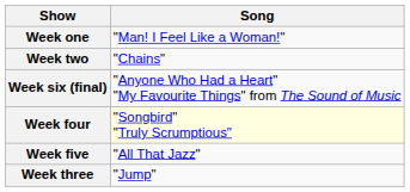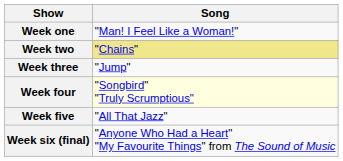 <table class="wikitable">
 <tr>
 <th>Show</th>
 <th>Song</th>
 </tr>
 <tr>
 <th>Week one</th>
 <td>"<a href='#'>Man! I Feel Like a Woman!</a>"</td>
 </tr>
 <tr>
 <th>Week two</th>
-<td>"<a href='#'>Chains</a>"</td>
+<td style="background: khaki;">"<a href='#'>Chains</a>"</td>
 </tr>
 <tr>
-<th>Week six (final)</th>
-<td>"<a href='#'>Anyone Who Had a Heart</a>" <br> "<a href='#'>My Favourite Things</a>" from <em><a href='#'>The Sound of Music</a></em></td>
+<th>Week three</th>
+<td>"<a href='#'>Jump</a>"</td>
 </tr>
 <tr>
 <th>Week four</th>
 <td style="background: lightyellow;">"<a href='#'>Songbird</a>" <br> "<a href='#'>Truly Scrumptious"</a></td>
 </tr>
 <tr>
 <th>Week five</th>
 <td>"<a href='#'>All That Jazz</a>"</td>
 </tr>
 <tr>
-<th>Week three</th>
-<td>"<a href='#'>Jump</a>"</td>
+<th>Week six (final)</th>
+<td>"<a href='#'>Anyone Who Had a Heart</a>" <br> "<a href='#'>My Favourite Things</a>" from <em><a href='#'>The Sound of Music</a></em></td>
 </tr>
 </table>
